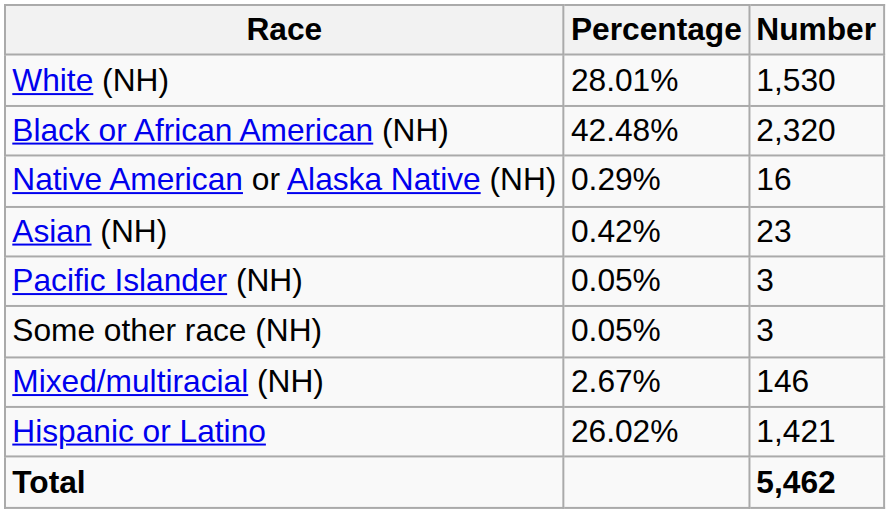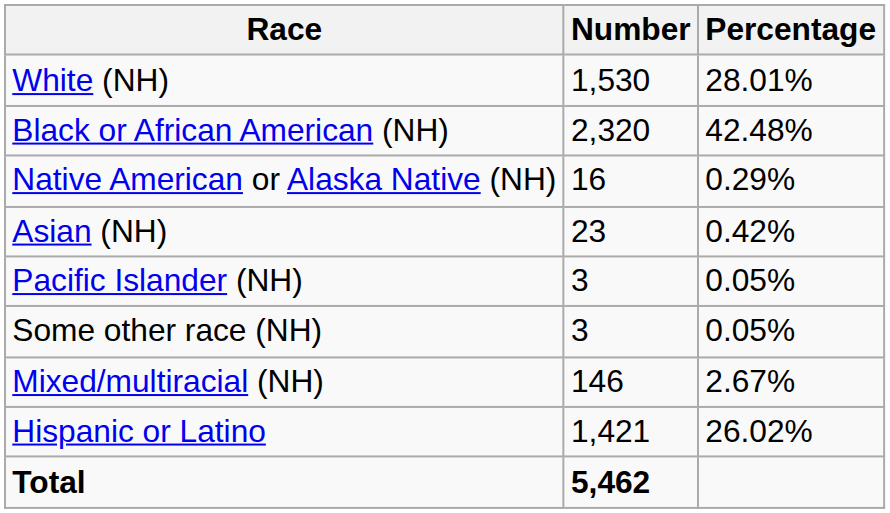 <table class="wikitable">
 <tr>
 <th>Race</th>
+<th>Number</th>
 <th>Percentage</th>
-<th>Number</th>
 </tr>
 <tr>
 <td><a href='#'>White</a> (NH)</td>
+<td>1,530</td>
 <td>28.01%</td>
-<td>1,530</td>
 </tr>
 <tr>
 <td><a href='#'>Black or African American</a> (NH)</td>
+<td>2,320</td>
 <td>42.48%</td>
-<td>2,320</td>
 </tr>
 <tr>
 <td><a href='#'>Native American</a> or <a href='#'>Alaska Native</a> (NH)</td>
+<td>16</td>
 <td>0.29%</td>
-<td>16</td>
 </tr>
 <tr>
 <td><a href='#'>Asian</a> (NH)</td>
+<td>23</td>
 <td>0.42%</td>
-<td>23</td>
 </tr>
 <tr>
 <td><a href='#'>Pacific Islander</a> (NH)</td>
+<td>3</td>
 <td>0.05%</td>
-<td>3</td>
 </tr>
 <tr>
 <td>Some other race (NH)</td>
+<td>3</td>
 <td>0.05%</td>
-<td>3</td>
 </tr>
 <tr>
 <td><a href='#'>Mixed/multiracial</a> (NH)</td>
+<td>146</td>
 <td>2.67%</td>
-<td>146</td>
 </tr>
 <tr>
 <td><a href='#'>Hispanic or Latino</a></td>
+<td>1,421</td>
 <td>26.02%</td>
-<td>1,421</td>
 </tr>
 <tr>
 <td><strong>Total</strong></td>
+<td><strong>5,462</strong></td>
 <td></td>
-<td><strong>5,462</strong></td>
 </tr>
 </table>
